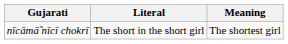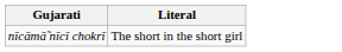 <table class="wikitable">
 <tr>
 <th>Gujarati</th>
 <th>Literal</th>
-<th>Meaning</th>
 </tr>
 <tr>
 <td><em>nīcāmā̃ nīcī chokrī</em></td>
 <td>The short in the short girl</td>
-<td>The shortest girl</td>
 </tr>
 </table>
